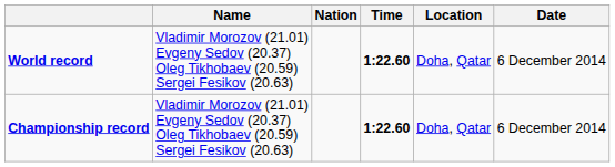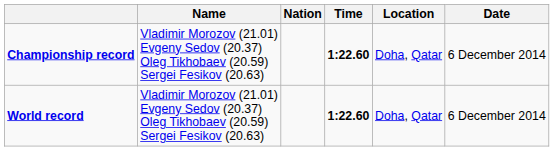 <table class=wikitable>
 <tr>
 <th></th>
 <th>Name</th>
 <th>Nation</th>
 <th>Time</th>
 <th>Location</th>
 <th>Date</th>
 </tr>
 <tr>
+<td><strong><a href='#'>Championship record</a></strong></td>
+<td><a href='#'>Vladimir Morozov</a> (21.01)<br><a href='#'>Evgeny Sedov</a> (20.37)<br><a href='#'>Oleg Tikhobaev</a> (20.59)<br><a href='#'>Sergei Fesikov</a> (20.63)</td>
+<td align=left></td>
+<td><strong>1:22.60</strong></td>
+<td><a href='#'>Doha</a>, <a href='#'>Qatar</a></td>
+<td>6 December 2014</td>
+</tr>
+<tr>
 <td><strong><a href='#'>World record</a></strong></td>
 <td><a href='#'>Vladimir Morozov</a> (21.01)<br><a href='#'>Evgeny Sedov</a> (20.37)<br><a href='#'>Oleg Tikhobaev</a> (20.59)<br><a href='#'>Sergei Fesikov</a> (20.63)</td>
 <td align=left></td>
 <td><strong>1:22.60</strong></td>
 <td><a href='#'>Doha</a>, <a href='#'>Qatar</a></td>
 <td>6 December 2014</td>
 </tr>
-<tr>
-<td><strong><a href='#'>Championship record</a></strong></td>
-<td><a href='#'>Vladimir Morozov</a> (21.01)<br><a href='#'>Evgeny Sedov</a> (20.37)<br><a href='#'>Oleg Tikhobaev</a> (20.59)<br><a href='#'>Sergei Fesikov</a> (20.63)</td>
-<td align=left></td>
-<td><strong>1:22.60</strong></td>
-<td><a href='#'>Doha</a>, <a href='#'>Qatar</a></td>
-<td>6 December 2014</td>
-</tr>
 </table>
